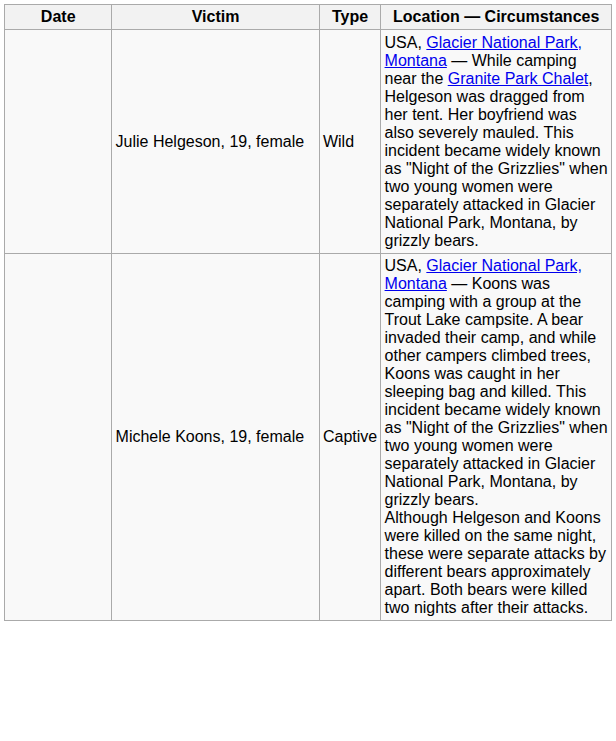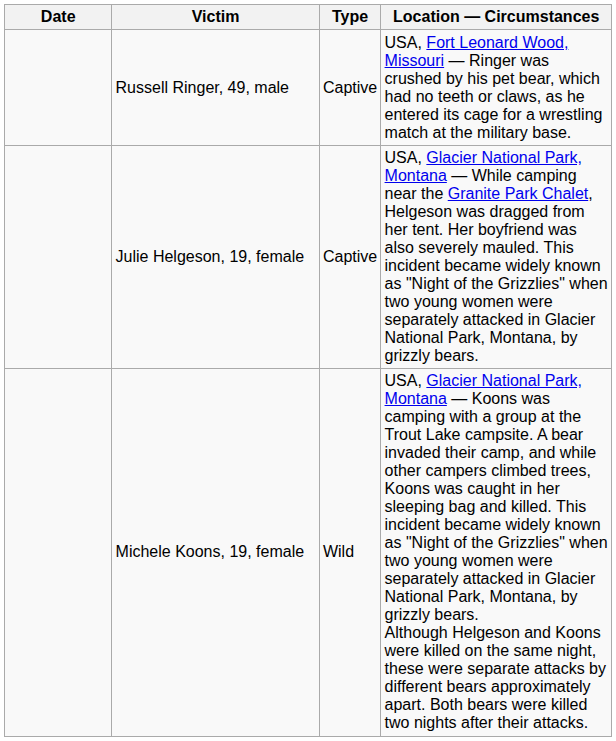 <table class="wikitable sortable">
 <tr>
 <th style="width:100px;">Date</th>
 <th style="width:200px;" class="unsortable">Victim</th>
 <th class="unsortable">Type</th>
 <th class=unsortable>Location — Circumstances</th>
 </tr>
 <tr>
 <td></td>
+<td>Russell Ringer, 49, male</td>
+<td>Captive</td>
+<td>USA, <a href='#'>Fort Leonard Wood, Missouri</a> — Ringer was crushed by his pet bear, which had no teeth or claws, as he entered its cage for a wrestling match at the military base.</td>
+</tr>
+<tr>
+<td></td>
 <td>Julie Helgeson, 19, female</td>
-<td>Wild</td>
+<td>Captive</td>
 <td>USA, <a href='#'>Glacier National Park, Montana</a> — While camping near the <a href='#'>Granite Park Chalet</a>, Helgeson was dragged from her tent. Her boyfriend was also severely mauled. This incident became widely known as "Night of the Grizzlies" when two young women were separately attacked in Glacier National Park, Montana, by grizzly bears.</td>
 </tr>
 <tr>
 <td></td>
 <td>Michele Koons, 19, female</td>
-<td>Captive</td>
+<td>Wild</td>
 <td>USA, <a href='#'>Glacier National Park, Montana</a> — Koons was camping with a group at the Trout Lake campsite. A bear invaded their camp, and while other campers climbed trees, Koons was caught in her sleeping bag and killed. This incident became widely known as "Night of the Grizzlies" when two young women were separately attacked in Glacier National Park, Montana, by grizzly bears.<br>Although Helgeson and Koons were killed on the same night, these were separate attacks by different bears approximately  apart. Both bears were killed two nights after their attacks.</td>
 </tr>
 </table>
